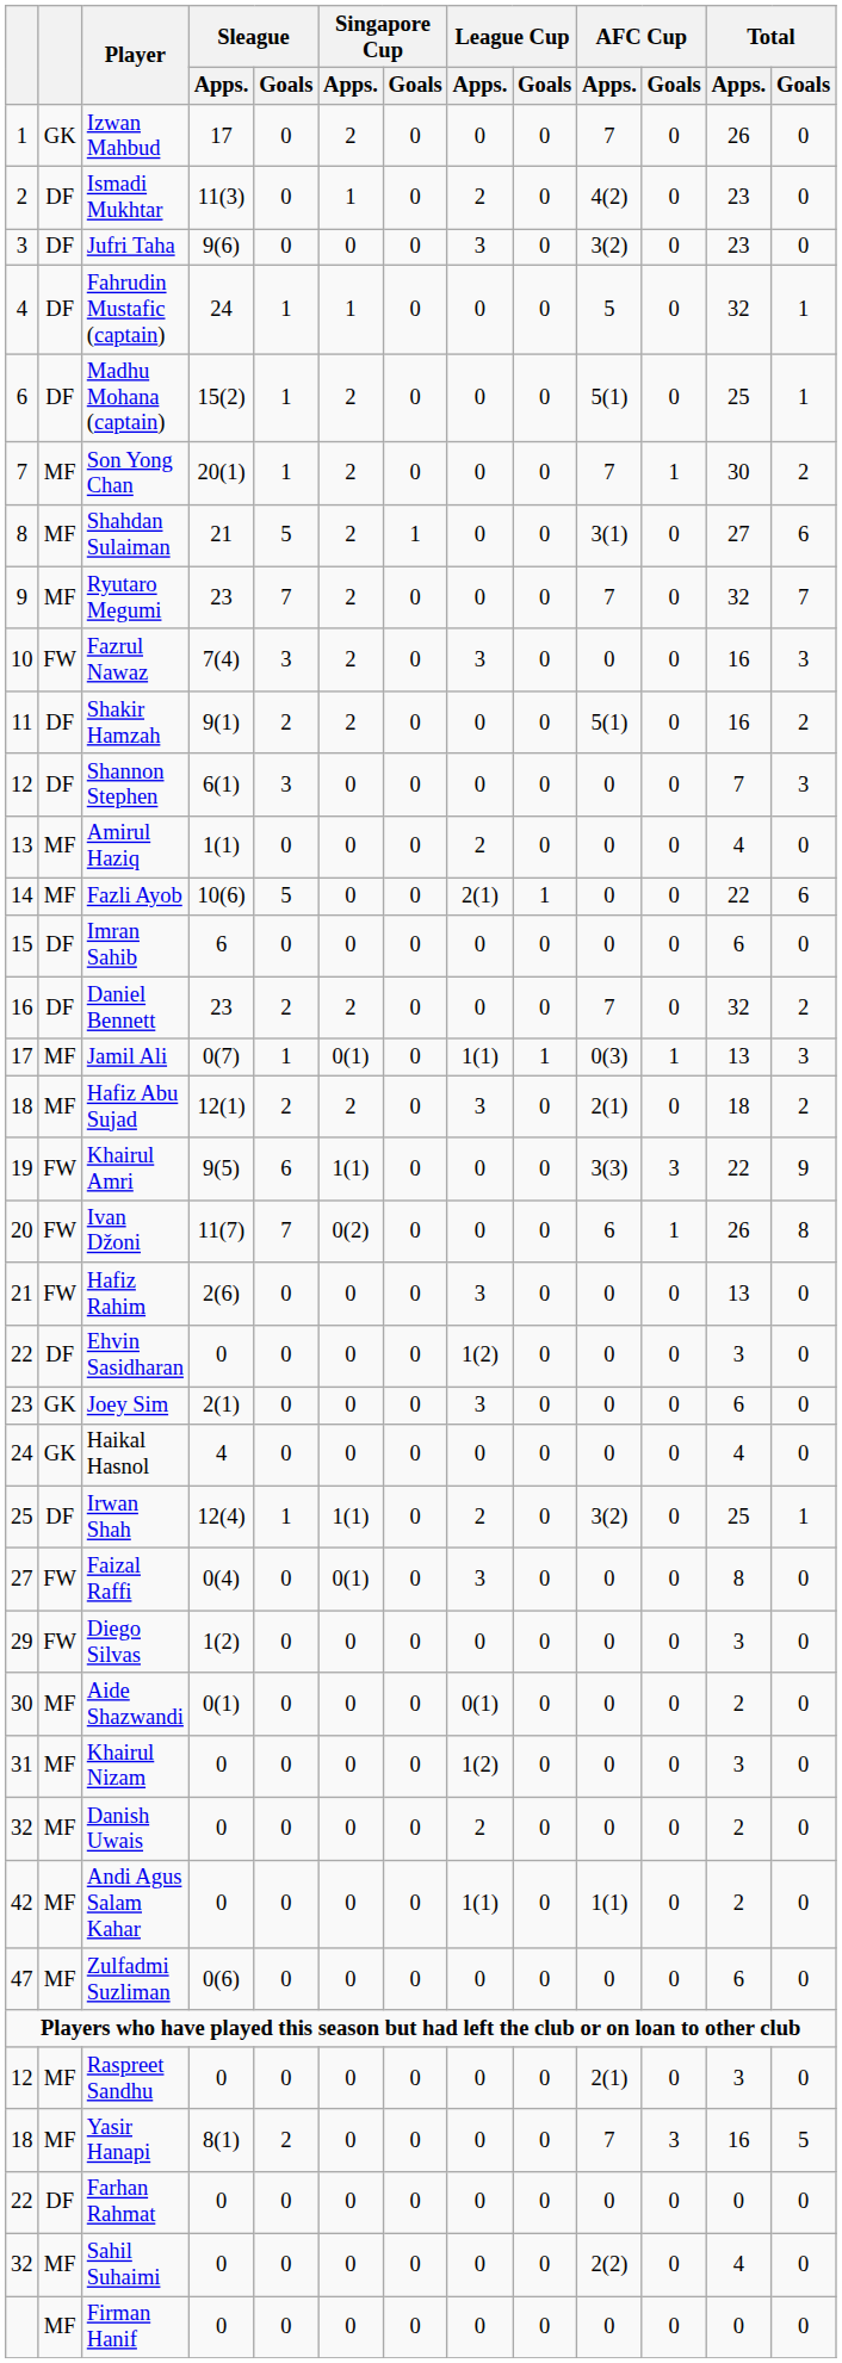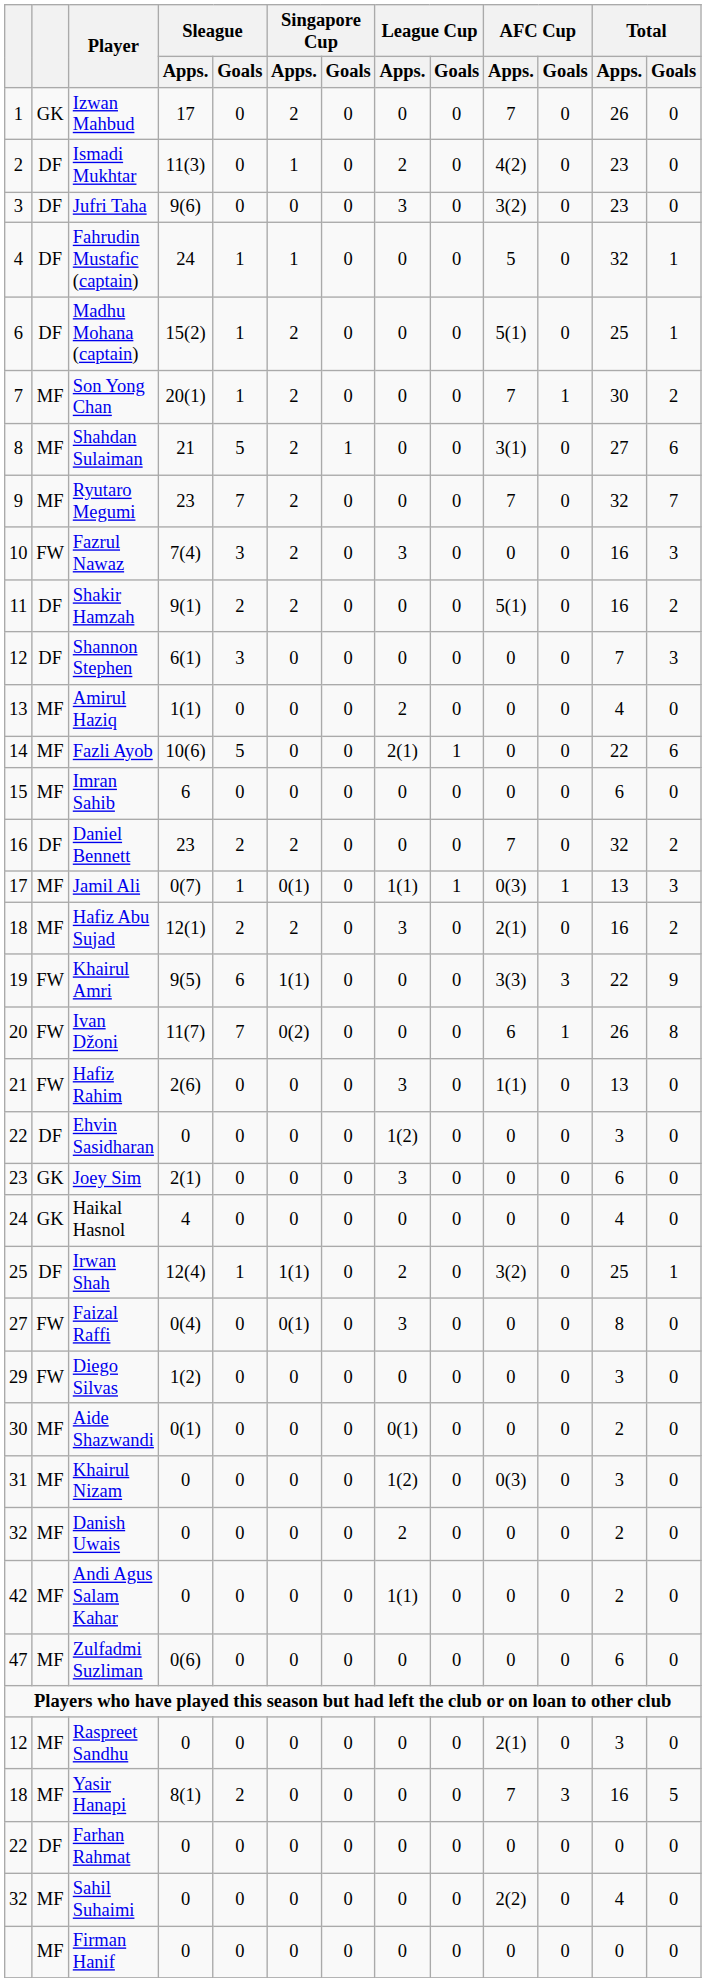 <table class="wikitable" style="text-align:center; font-size:85%; width:80%;">
 <tr>
 <th rowspan=2></th>
 <th rowspan=2></th>
 <th rowspan=2 width="200">Player</th>
 <th colspan=2 width="105">Sleague</th>
 <th colspan=2 width="105">Singapore Cup</th>
 <th colspan=2 width="105">League Cup</th>
 <th colspan=2 width="105">AFC Cup</th>
 <th colspan=2 width="130">Total</th>
 </tr>
 <tr>
 <th>Apps.</th>
 <th>Goals</th>
 <th>Apps.</th>
 <th>Goals</th>
 <th>Apps.</th>
 <th>Goals</th>
 <th>Apps.</th>
 <th>Goals</th>
 <th>Apps.</th>
 <th>Goals</th>
 </tr>
 <tr>
 <td>1</td>
 <td>GK</td>
 <td align=left> <a href='#'>Izwan Mahbud</a></td>
 <td>17</td>
 <td>0</td>
 <td>2</td>
 <td>0</td>
 <td>0</td>
 <td>0</td>
 <td>7</td>
 <td>0</td>
 <td>26</td>
 <td>0</td>
 </tr>
 <tr>
 <td>2</td>
 <td>DF</td>
 <td align=left> <a href='#'>Ismadi Mukhtar</a></td>
 <td>11(3)</td>
 <td>0</td>
 <td>1</td>
 <td>0</td>
 <td>2</td>
 <td>0</td>
 <td>4(2)</td>
 <td>0</td>
 <td>23</td>
 <td>0</td>
 </tr>
 <tr>
 <td>3</td>
 <td>DF</td>
 <td align=left> <a href='#'>Jufri Taha</a></td>
 <td>9(6)</td>
 <td>0</td>
 <td>0</td>
 <td>0</td>
 <td>3</td>
 <td>0</td>
 <td>3(2)</td>
 <td>0</td>
 <td>23</td>
 <td>0</td>
 </tr>
 <tr>
 <td>4</td>
 <td>DF</td>
 <td align=left> <a href='#'>Fahrudin Mustafic</a> (<a href='#'>captain</a>)</td>
 <td>24</td>
 <td>1</td>
 <td>1</td>
 <td>0</td>
 <td>0</td>
 <td>0</td>
 <td>5</td>
 <td>0</td>
 <td>32</td>
 <td>1</td>
 </tr>
 <tr>
 <td>6</td>
 <td>DF</td>
 <td align=left> <a href='#'>Madhu Mohana</a> (<a href='#'>captain</a>)</td>
 <td>15(2)</td>
 <td>1</td>
 <td>2</td>
 <td>0</td>
 <td>0</td>
 <td>0</td>
 <td>5(1)</td>
 <td>0</td>
 <td>25</td>
 <td>1</td>
 </tr>
 <tr>
 <td>7</td>
 <td>MF</td>
 <td align=left> <a href='#'>Son Yong Chan</a></td>
 <td>20(1)</td>
 <td>1</td>
 <td>2</td>
 <td>0</td>
 <td>0</td>
 <td>0</td>
 <td>7</td>
 <td>1</td>
 <td>30</td>
 <td>2</td>
 </tr>
 <tr>
 <td>8</td>
 <td>MF</td>
 <td align=left> <a href='#'>Shahdan Sulaiman</a></td>
 <td>21</td>
 <td>5</td>
 <td>2</td>
 <td>1</td>
 <td>0</td>
 <td>0</td>
 <td>3(1)</td>
 <td>0</td>
 <td>27</td>
 <td>6</td>
 </tr>
 <tr>
 <td>9</td>
 <td>MF</td>
 <td align=left> <a href='#'>Ryutaro Megumi</a></td>
 <td>23</td>
 <td>7</td>
 <td>2</td>
 <td>0</td>
 <td>0</td>
 <td>0</td>
 <td>7</td>
 <td>0</td>
 <td>32</td>
 <td>7</td>
 </tr>
 <tr>
 <td>10</td>
 <td>FW</td>
 <td align=left> <a href='#'>Fazrul Nawaz</a></td>
 <td>7(4)</td>
 <td>3</td>
 <td>2</td>
 <td>0</td>
 <td>3</td>
 <td>0</td>
 <td>0</td>
 <td>0</td>
 <td>16</td>
 <td>3</td>
 </tr>
 <tr>
 <td>11</td>
 <td>DF</td>
 <td align=left> <a href='#'>Shakir Hamzah</a></td>
 <td>9(1)</td>
 <td>2</td>
 <td>2</td>
 <td>0</td>
 <td>0</td>
 <td>0</td>
 <td>5(1)</td>
 <td>0</td>
 <td>16</td>
 <td>2</td>
 </tr>
 <tr>
 <td>12</td>
 <td>DF</td>
 <td align=left> <a href='#'>Shannon Stephen</a></td>
 <td>6(1)</td>
 <td>3</td>
 <td>0</td>
 <td>0</td>
 <td>0</td>
 <td>0</td>
 <td>0</td>
 <td>0</td>
 <td>7</td>
 <td>3</td>
 </tr>
 <tr>
 <td>13</td>
 <td>MF</td>
 <td align=left> <a href='#'>Amirul Haziq</a></td>
 <td>1(1)</td>
 <td>0</td>
 <td>0</td>
 <td>0</td>
 <td>2</td>
 <td>0</td>
 <td>0</td>
 <td>0</td>
 <td>4</td>
 <td>0</td>
 </tr>
 <tr>
 <td>14</td>
 <td>MF</td>
 <td align=left> <a href='#'>Fazli Ayob</a></td>
 <td>10(6)</td>
 <td>5</td>
 <td>0</td>
 <td>0</td>
 <td>2(1)</td>
 <td>1</td>
 <td>0</td>
 <td>0</td>
 <td>22</td>
 <td>6</td>
 </tr>
 <tr>
 <td>15</td>
-<td>DF</td>
+<td>MF</td>
 <td align=left> <a href='#'>Imran Sahib</a></td>
 <td>6</td>
 <td>0</td>
 <td>0</td>
 <td>0</td>
 <td>0</td>
 <td>0</td>
 <td>0</td>
 <td>0</td>
 <td>6</td>
 <td>0</td>
 </tr>
 <tr>
 <td>16</td>
 <td>DF</td>
 <td align=left> <a href='#'>Daniel Bennett</a></td>
 <td>23</td>
 <td>2</td>
 <td>2</td>
 <td>0</td>
 <td>0</td>
 <td>0</td>
 <td>7</td>
 <td>0</td>
 <td>32</td>
 <td>2</td>
 </tr>
 <tr>
 <td>17</td>
 <td>MF</td>
 <td align=left> <a href='#'>Jamil Ali</a></td>
 <td>0(7)</td>
 <td>1</td>
 <td>0(1)</td>
 <td>0</td>
 <td>1(1)</td>
 <td>1</td>
 <td>0(3)</td>
 <td>1</td>
 <td>13</td>
 <td>3</td>
 </tr>
 <tr>
 <td>18</td>
 <td>MF</td>
 <td align=left> <a href='#'>Hafiz Abu Sujad</a></td>
 <td>12(1)</td>
 <td>2</td>
 <td>2</td>
 <td>0</td>
 <td>3</td>
 <td>0</td>
 <td>2(1)</td>
 <td>0</td>
-<td>18</td>
+<td>16</td>
 <td>2</td>
 </tr>
 <tr>
 <td>19</td>
 <td>FW</td>
 <td align=left> <a href='#'>Khairul Amri</a></td>
 <td>9(5)</td>
 <td>6</td>
 <td>1(1)</td>
 <td>0</td>
 <td>0</td>
 <td>0</td>
 <td>3(3)</td>
 <td>3</td>
 <td>22</td>
 <td>9</td>
 </tr>
 <tr>
 <td>20</td>
 <td>FW</td>
 <td align=left> <a href='#'>Ivan Džoni</a></td>
 <td>11(7)</td>
 <td>7</td>
 <td>0(2)</td>
 <td>0</td>
 <td>0</td>
 <td>0</td>
 <td>6</td>
 <td>1</td>
 <td>26</td>
 <td>8</td>
 </tr>
 <tr>
 <td>21</td>
 <td>FW</td>
 <td align=left> <a href='#'>Hafiz Rahim</a></td>
 <td>2(6)</td>
 <td>0</td>
 <td>0</td>
 <td>0</td>
 <td>3</td>
 <td>0</td>
-<td>0</td>
+<td>1(1)</td>
 <td>0</td>
 <td>13</td>
 <td>0</td>
 </tr>
 <tr>
 <td>22</td>
 <td>DF</td>
 <td align=left> <a href='#'>Ehvin Sasidharan</a></td>
 <td>0</td>
 <td>0</td>
 <td>0</td>
 <td>0</td>
 <td>1(2)</td>
 <td>0</td>
 <td>0</td>
 <td>0</td>
 <td>3</td>
 <td>0</td>
 </tr>
 <tr>
 <td>23</td>
 <td>GK</td>
 <td align=left> <a href='#'>Joey Sim</a></td>
 <td>2(1)</td>
 <td>0</td>
 <td>0</td>
 <td>0</td>
 <td>3</td>
 <td>0</td>
 <td>0</td>
 <td>0</td>
 <td>6</td>
 <td>0</td>
 </tr>
 <tr>
 <td>24</td>
 <td>GK</td>
 <td align=left> Haikal Hasnol</td>
 <td>4</td>
 <td>0</td>
 <td>0</td>
 <td>0</td>
 <td>0</td>
 <td>0</td>
 <td>0</td>
 <td>0</td>
 <td>4</td>
 <td>0</td>
 </tr>
 <tr>
 <td>25</td>
 <td>DF</td>
 <td align=left> <a href='#'>Irwan Shah</a></td>
 <td>12(4)</td>
 <td>1</td>
 <td>1(1)</td>
 <td>0</td>
 <td>2</td>
 <td>0</td>
 <td>3(2)</td>
 <td>0</td>
 <td>25</td>
 <td>1</td>
 </tr>
 <tr>
 <td>27</td>
 <td>FW</td>
 <td align=left> <a href='#'>Faizal Raffi</a></td>
 <td>0(4)</td>
 <td>0</td>
 <td>0(1)</td>
 <td>0</td>
 <td>3</td>
 <td>0</td>
 <td>0</td>
 <td>0</td>
 <td>8</td>
 <td>0</td>
 </tr>
 <tr>
 <td>29</td>
 <td>FW</td>
 <td align=left> <a href='#'>Diego Silvas</a></td>
 <td>1(2)</td>
 <td>0</td>
 <td>0</td>
 <td>0</td>
 <td>0</td>
 <td>0</td>
 <td>0</td>
 <td>0</td>
 <td>3</td>
 <td>0</td>
 </tr>
 <tr>
 <td>30</td>
 <td>MF</td>
 <td align=left> <a href='#'>Aide Shazwandi</a></td>
 <td>0(1)</td>
 <td>0</td>
 <td>0</td>
 <td>0</td>
 <td>0(1)</td>
 <td>0</td>
 <td>0</td>
 <td>0</td>
 <td>2</td>
 <td>0</td>
 </tr>
 <tr>
 <td>31</td>
 <td>MF</td>
 <td align=left> <a href='#'>Khairul Nizam</a></td>
 <td>0</td>
 <td>0</td>
 <td>0</td>
 <td>0</td>
 <td>1(2)</td>
 <td>0</td>
-<td>0</td>
+<td>0(3)</td>
 <td>0</td>
 <td>3</td>
 <td>0</td>
 </tr>
 <tr>
 <td>32</td>
 <td>MF</td>
 <td align=left> <a href='#'>Danish Uwais</a></td>
 <td>0</td>
 <td>0</td>
 <td>0</td>
 <td>0</td>
 <td>2</td>
 <td>0</td>
 <td>0</td>
 <td>0</td>
 <td>2</td>
 <td>0</td>
 </tr>
 <tr>
 <td>42</td>
 <td>MF</td>
 <td align=left> <a href='#'>Andi Agus Salam Kahar</a></td>
 <td>0</td>
 <td>0</td>
 <td>0</td>
 <td>0</td>
 <td>1(1)</td>
 <td>0</td>
-<td>1(1)</td>
+<td>0</td>
 <td>0</td>
 <td>2</td>
 <td>0</td>
 </tr>
 <tr>
 <td>47</td>
 <td>MF</td>
 <td align=left> <a href='#'>Zulfadmi Suzliman</a></td>
 <td>0(6)</td>
 <td>0</td>
 <td>0</td>
 <td>0</td>
 <td>0</td>
 <td>0</td>
 <td>0</td>
 <td>0</td>
 <td>6</td>
 <td>0</td>
 </tr>
 <tr>
 <td colspan="17"><strong>Players who have played this season but had left the club or on loan to other club</strong></td>
 </tr>
 <tr>
 <td>12</td>
 <td>MF</td>
 <td align=left> <a href='#'>Raspreet Sandhu</a></td>
 <td>0</td>
 <td>0</td>
 <td>0</td>
 <td>0</td>
 <td>0</td>
 <td>0</td>
 <td>2(1)</td>
 <td>0</td>
 <td>3</td>
 <td>0</td>
 </tr>
 <tr>
 <td>18</td>
 <td>MF</td>
 <td align=left> <a href='#'>Yasir Hanapi</a></td>
 <td>8(1)</td>
 <td>2</td>
 <td>0</td>
 <td>0</td>
 <td>0</td>
 <td>0</td>
 <td>7</td>
 <td>3</td>
 <td>16</td>
 <td>5</td>
 </tr>
 <tr>
 <td>22</td>
 <td>DF</td>
 <td align=left> <a href='#'>Farhan Rahmat</a></td>
 <td>0</td>
 <td>0</td>
 <td>0</td>
 <td>0</td>
 <td>0</td>
 <td>0</td>
 <td>0</td>
 <td>0</td>
 <td>0</td>
 <td>0</td>
 </tr>
 <tr>
 <td>32</td>
 <td>MF</td>
 <td align=left> <a href='#'>Sahil Suhaimi</a></td>
 <td>0</td>
 <td>0</td>
 <td>0</td>
 <td>0</td>
 <td>0</td>
 <td>0</td>
 <td>2(2)</td>
 <td>0</td>
 <td>4</td>
 <td>0</td>
 </tr>
 <tr>
 <td></td>
 <td>MF</td>
 <td align=left> <a href='#'>Firman Hanif</a></td>
 <td>0</td>
 <td>0</td>
 <td>0</td>
 <td>0</td>
 <td>0</td>
 <td>0</td>
 <td>0</td>
 <td>0</td>
 <td>0</td>
 <td>0</td>
 </tr>
 <tr>
 </tr>
 </table>
